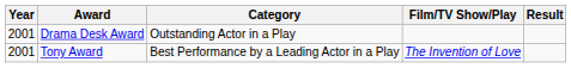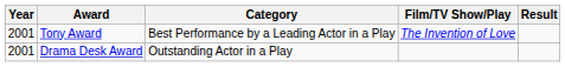 <table class="wikitable" style="font-size: 90%;">
 <tr>
 <th>Year</th>
 <th>Award</th>
 <th>Category</th>
 <th>Film/TV Show/Play</th>
 <th>Result</th>
 </tr>
 <tr>
 <td>2001</td>
+<td><a href='#'>Tony Award</a></td>
+<td>Best Performance by a Leading Actor in a Play</td>
+<td><em><a href='#'>The Invention of Love</a></em></td>
+<td></td>
+</tr>
+<tr>
+<td>2001</td>
 <td><a href='#'>Drama Desk Award</a></td>
 <td>Outstanding Actor in a Play</td>
 <td></td>
 <td></td>
 </tr>
-<tr>
-<td>2001</td>
-<td><a href='#'>Tony Award</a></td>
-<td>Best Performance by a Leading Actor in a Play</td>
-<td><em><a href='#'>The Invention of Love</a></em></td>
-<td></td>
-</tr>
 </table>
